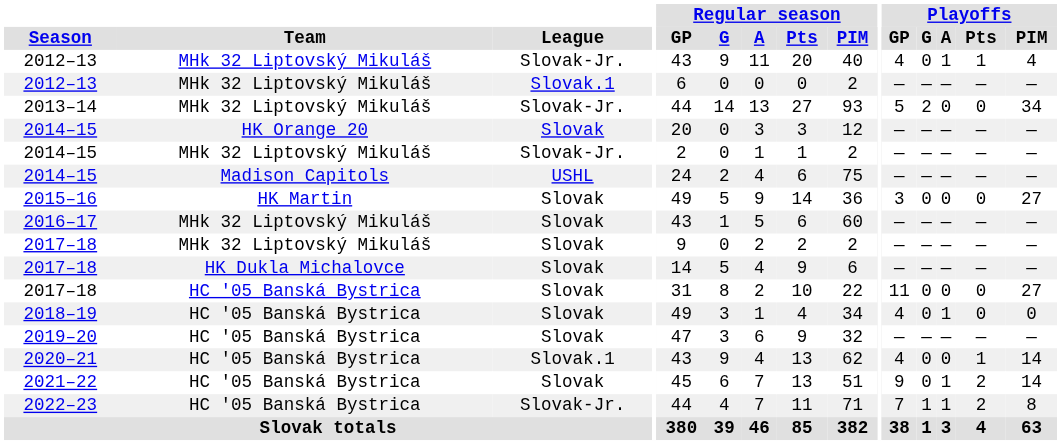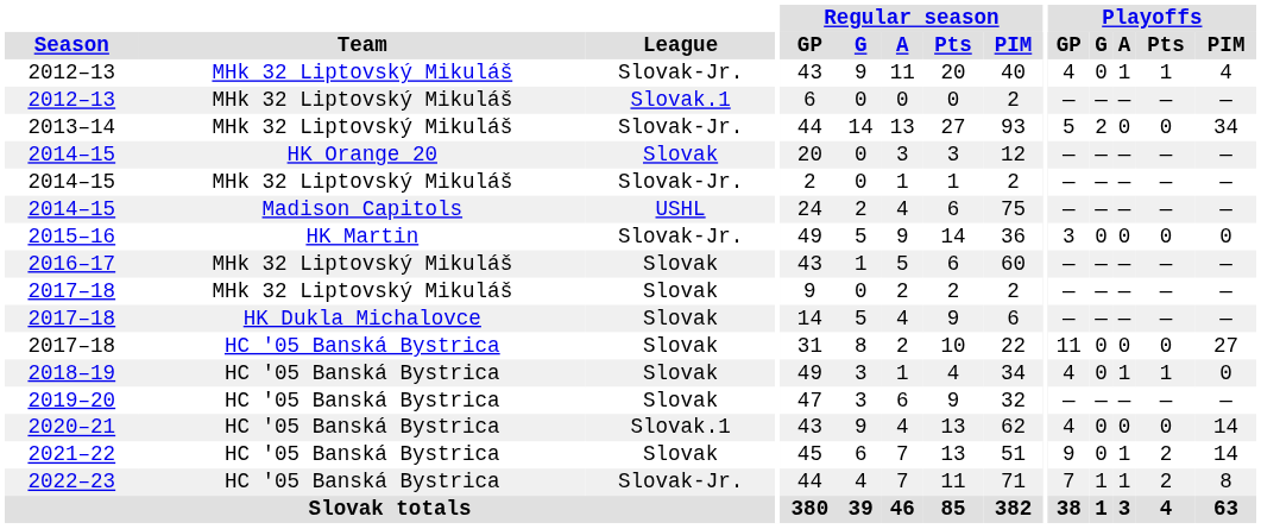 <table border="0" cellpadding="1" cellspacing="0" style="text-align:center; width:60em">
 <tr bgcolor="#e0e0e0">
 <th colspan="3" bgcolor="#ffffff"></th>
 <th rowspan="99" bgcolor="#ffffff"></th>
 <th colspan="5"><a href='#'>Regular season</a></th>
 <th rowspan="99" bgcolor="#ffffff"></th>
 <th colspan="5"><a href='#'>Playoffs</a></th>
 </tr>
 <tr bgcolor="#e0e0e0">
 <th><a href='#'>Season</a></th>
 <th>Team</th>
 <th>League</th>
 <th>GP</th>
 <th><a href='#'>G</a></th>
 <th><a href='#'>A</a></th>
 <th><a href='#'>Pts</a></th>
 <th><a href='#'>PIM</a></th>
 <th>GP</th>
 <th>G</th>
 <th>A</th>
 <th>Pts</th>
 <th>PIM</th>
 </tr>
 <tr>
 <td>2012–13</td>
 <td><a href='#'>MHk 32 Liptovský Mikuláš</a></td>
 <td>Slovak-Jr.</td>
 <td>43</td>
 <td>9</td>
 <td>11</td>
 <td>20</td>
 <td>40</td>
 <td>4</td>
 <td>0</td>
 <td>1</td>
 <td>1</td>
 <td>4</td>
 </tr>
 <tr bgcolor="#f0f0f0">
 <td><a href='#'>2012–13</a></td>
 <td>MHk 32 Liptovský Mikuláš</td>
 <td><a href='#'>Slovak.1</a></td>
 <td>6</td>
 <td>0</td>
 <td>0</td>
 <td>0</td>
 <td>2</td>
 <td>—</td>
 <td>—</td>
 <td>—</td>
 <td>—</td>
 <td>—</td>
 </tr>
 <tr>
 <td>2013–14</td>
 <td>MHk 32 Liptovský Mikuláš</td>
 <td>Slovak-Jr.</td>
 <td>44</td>
 <td>14</td>
 <td>13</td>
 <td>27</td>
 <td>93</td>
 <td>5</td>
 <td>2</td>
 <td>0</td>
 <td>0</td>
 <td>34</td>
 </tr>
 <tr bgcolor="#f0f0f0">
 <td><a href='#'>2014–15</a></td>
 <td><a href='#'>HK Orange 20</a></td>
 <td><a href='#'>Slovak</a></td>
 <td>20</td>
 <td>0</td>
 <td>3</td>
 <td>3</td>
 <td>12</td>
 <td>—</td>
 <td>—</td>
 <td>—</td>
 <td>—</td>
 <td>—</td>
 </tr>
 <tr>
 <td>2014–15</td>
 <td>MHk 32 Liptovský Mikuláš</td>
 <td>Slovak-Jr.</td>
 <td>2</td>
 <td>0</td>
 <td>1</td>
 <td>1</td>
 <td>2</td>
 <td>—</td>
 <td>—</td>
 <td>—</td>
 <td>—</td>
 <td>—</td>
 </tr>
 <tr bgcolor="#f0f0f0">
 <td><a href='#'>2014–15</a></td>
 <td><a href='#'>Madison Capitols</a></td>
 <td><a href='#'>USHL</a></td>
 <td>24</td>
 <td>2</td>
 <td>4</td>
 <td>6</td>
 <td>75</td>
 <td>—</td>
 <td>—</td>
 <td>—</td>
 <td>—</td>
 <td>—</td>
 </tr>
 <tr>
 <td><a href='#'>2015–16</a></td>
 <td><a href='#'>HK Martin</a></td>
-<td>Slovak</td>
+<td>Slovak-Jr.</td>
 <td>49</td>
 <td>5</td>
 <td>9</td>
 <td>14</td>
 <td>36</td>
 <td>3</td>
 <td>0</td>
 <td>0</td>
 <td>0</td>
-<td>27</td>
+<td>0</td>
 </tr>
 <tr bgcolor="#f0f0f0">
 <td><a href='#'>2016–17</a></td>
 <td>MHk 32 Liptovský Mikuláš</td>
 <td>Slovak</td>
 <td>43</td>
 <td>1</td>
 <td>5</td>
 <td>6</td>
 <td>60</td>
 <td>—</td>
 <td>—</td>
 <td>—</td>
 <td>—</td>
 <td>—</td>
 </tr>
 <tr>
 <td><a href='#'>2017–18</a></td>
 <td>MHk 32 Liptovský Mikuláš</td>
 <td>Slovak</td>
 <td>9</td>
 <td>0</td>
 <td>2</td>
 <td>2</td>
 <td>2</td>
 <td>—</td>
 <td>—</td>
 <td>—</td>
 <td>—</td>
 <td>—</td>
 </tr>
 <tr bgcolor="#f0f0f0">
 <td><a href='#'>2017–18</a></td>
 <td><a href='#'>HK Dukla Michalovce</a></td>
 <td>Slovak</td>
 <td>14</td>
 <td>5</td>
 <td>4</td>
 <td>9</td>
 <td>6</td>
 <td>—</td>
 <td>—</td>
 <td>—</td>
 <td>—</td>
 <td>—</td>
 </tr>
 <tr>
 <td>2017–18</td>
 <td><a href='#'>HC '05 Banská Bystrica</a></td>
 <td>Slovak</td>
 <td>31</td>
 <td>8</td>
 <td>2</td>
 <td>10</td>
 <td>22</td>
 <td>11</td>
 <td>0</td>
 <td>0</td>
 <td>0</td>
 <td>27</td>
 </tr>
 <tr bgcolor="#f0f0f0">
 <td><a href='#'>2018–19</a></td>
 <td>HC '05 Banská Bystrica</td>
 <td>Slovak</td>
 <td>49</td>
 <td>3</td>
 <td>1</td>
 <td>4</td>
 <td>34</td>
 <td>4</td>
 <td>0</td>
 <td>1</td>
-<td>0</td>
+<td>1</td>
 <td>0</td>
 </tr>
 <tr>
 <td><a href='#'>2019–20</a></td>
 <td>HC '05 Banská Bystrica</td>
 <td>Slovak</td>
 <td>47</td>
 <td>3</td>
 <td>6</td>
 <td>9</td>
 <td>32</td>
 <td>—</td>
 <td>—</td>
 <td>—</td>
 <td>—</td>
 <td>—</td>
 </tr>
 <tr bgcolor="#f0f0f0">
 <td><a href='#'>2020–21</a></td>
 <td>HC '05 Banská Bystrica</td>
 <td>Slovak.1</td>
 <td>43</td>
 <td>9</td>
 <td>4</td>
 <td>13</td>
 <td>62</td>
 <td>4</td>
 <td>0</td>
 <td>0</td>
-<td>1</td>
+<td>0</td>
 <td>14</td>
 </tr>
 <tr>
 <td><a href='#'>2021–22</a></td>
 <td>HC '05 Banská Bystrica</td>
 <td>Slovak</td>
 <td>45</td>
 <td>6</td>
 <td>7</td>
 <td>13</td>
 <td>51</td>
 <td>9</td>
 <td>0</td>
 <td>1</td>
 <td>2</td>
 <td>14</td>
 </tr>
 <tr bgcolor="#f0f0f0">
 <td><a href='#'>2022–23</a></td>
 <td>HC '05 Banská Bystrica</td>
 <td>Slovak-Jr.</td>
 <td>44</td>
 <td>4</td>
 <td>7</td>
 <td>11</td>
 <td>71</td>
 <td>7</td>
 <td>1</td>
 <td>1</td>
 <td>2</td>
 <td>8</td>
 </tr>
 <tr bgcolor="#e0e0e0">
 <th colspan="3">Slovak totals</th>
 <th>380</th>
 <th>39</th>
 <th>46</th>
 <th>85</th>
 <th>382</th>
 <th>38</th>
 <th>1</th>
 <th>3</th>
 <th>4</th>
 <th>63</th>
 </tr>
 </table>
